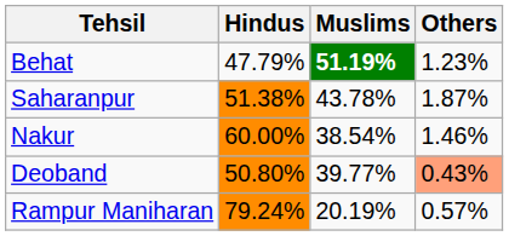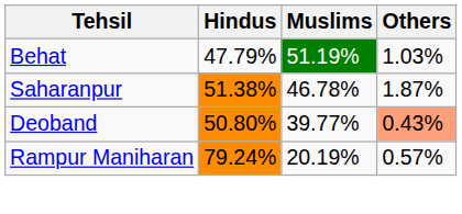 <table class = "wikitable sortable">
 <tr>
 <th>Tehsil</th>
 <th>Hindus</th>
 <th>Muslims</th>
 <th>Others</th>
 </tr>
 <tr ----->
 <td><a href='#'>Behat</a></td>
 <td>47.79%</td>
-<td style="background:green;color:white"><strong>51.19%</strong></td>
-<td>1.23%</td>
+<td style="background:green;color:white">51.19%</td>
+<td>1.03%</td>
 </tr>
 <tr ----->
 <td><a href='#'>Saharanpur</a></td>
 <td style="background:darkorange">51.38%</td>
-<td>43.78%</td>
+<td>46.78%</td>
 <td>1.87%</td>
-</tr>
-<tr ----->
-<td><a href='#'>Nakur</a></td>
-<td style="background:darkorange">60.00%</td>
-<td>38.54%</td>
-<td>1.46%</td>
 </tr>
 <tr ----->
 <td><a href='#'>Deoband</a></td>
 <td style="background:darkorange">50.80%</td>
 <td>39.77%</td>
 <td style="background: lightsalmon;">0.43%</td>
 </tr>
 <tr ----->
 <td><a href='#'>Rampur Maniharan</a></td>
 <td style="background:darkorange">79.24%</td>
 <td>20.19%</td>
 <td>0.57%</td>
 </tr>
 </table>
